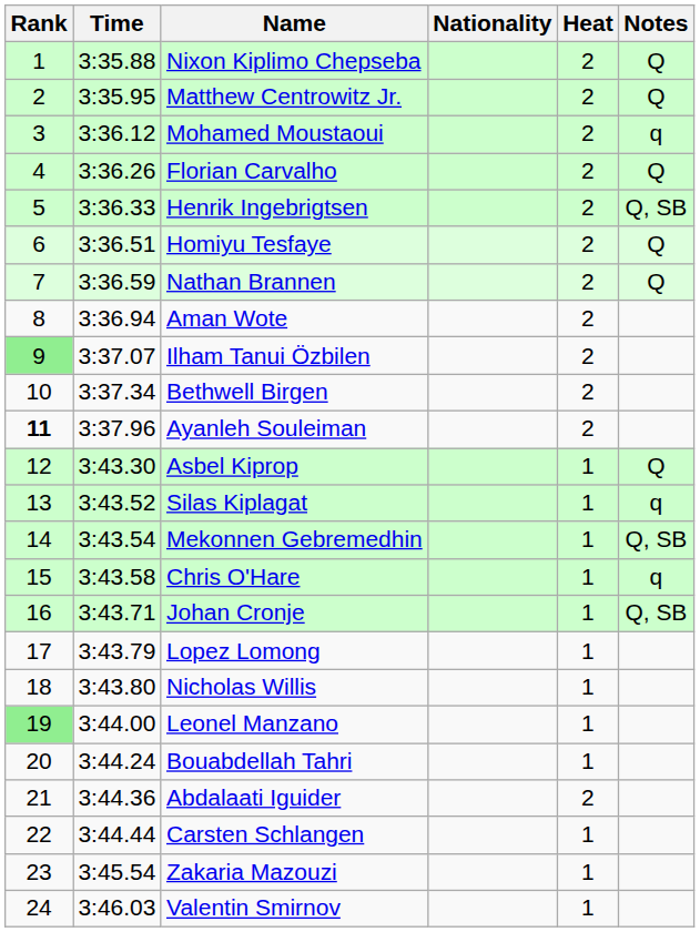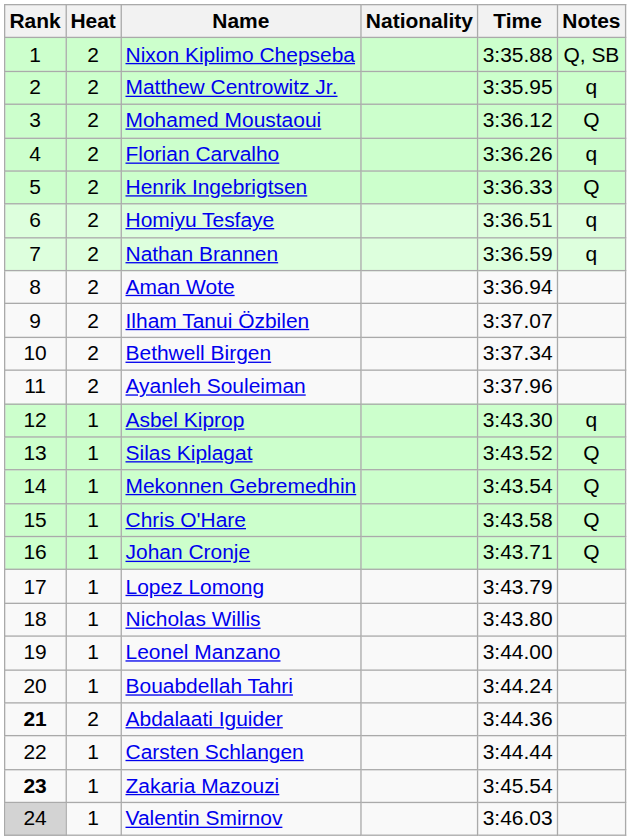 <table class="wikitable sortable" style="text-align:center">
 <tr>
 <th>Rank</th>
-<th>Time</th>
+<th>Heat</th>
 <th>Name</th>
 <th>Nationality</th>
-<th>Heat</th>
+<th>Time</th>
 <th>Notes</th>
 </tr>
 <tr bgcolor=ccffcc>
 <td>1</td>
-<td>3:35.88</td>
+<td>2</td>
 <td align=left><a href='#'>Nixon Kiplimo Chepseba</a></td>
 <td align=left></td>
+<td>3:35.88</td>
+<td>Q, SB</td>
+</tr>
+<tr bgcolor=ccffcc>
 <td>2</td>
+<td>2</td>
+<td align=left><a href='#'>Matthew Centrowitz Jr.</a></td>
+<td align=left></td>
+<td>3:35.95</td>
+<td>q</td>
+</tr>
+<tr bgcolor=ccffcc>
+<td>3</td>
+<td>2</td>
+<td align=left><a href='#'>Mohamed Moustaoui</a></td>
+<td align=left></td>
+<td>3:36.12</td>
 <td>Q</td>
 </tr>
 <tr bgcolor=ccffcc>
+<td>4</td>
 <td>2</td>
-<td>3:35.95</td>
-<td align=left><a href='#'>Matthew Centrowitz Jr.</a></td>
+<td align=left><a href='#'>Florian Carvalho</a></td>
 <td align=left></td>
-<td>2</td>
-<td>Q</td>
-</tr>
-<tr bgcolor=ccffcc>
-<td>3</td>
-<td>3:36.12</td>
-<td align=left><a href='#'>Mohamed Moustaoui</a></td>
-<td align=left></td>
-<td>2</td>
+<td>3:36.26</td>
 <td>q</td>
 </tr>
 <tr bgcolor=ccffcc>
-<td>4</td>
-<td>3:36.26</td>
-<td align=left><a href='#'>Florian Carvalho</a></td>
-<td align=left></td>
+<td>5</td>
 <td>2</td>
-<td>Q</td>
-</tr>
-<tr bgcolor=ccffcc>
-<td>5</td>
-<td>3:36.33</td>
 <td align=left><a href='#'>Henrik Ingebrigtsen</a></td>
 <td align=left></td>
-<td>2</td>
-<td>Q, SB</td>
+<td>3:36.33</td>
+<td>Q</td>
 </tr>
 <tr bgcolor=ddffdd>
 <td>6</td>
-<td>3:36.51</td>
+<td>2</td>
 <td align=left><a href='#'>Homiyu Tesfaye</a></td>
 <td align=left></td>
-<td>2</td>
-<td>Q</td>
+<td>3:36.51</td>
+<td>q</td>
 </tr>
 <tr bgcolor=ddffdd>
 <td>7</td>
-<td>3:36.59</td>
+<td>2</td>
 <td align=left><a href='#'>Nathan Brannen</a></td>
 <td align=left></td>
-<td>2</td>
-<td>Q</td>
+<td>3:36.59</td>
+<td>q</td>
 </tr>
 <tr>
 <td>8</td>
-<td>3:36.94</td>
+<td>2</td>
 <td align=left><a href='#'>Aman Wote</a></td>
 <td align=left></td>
-<td>2</td>
+<td>3:36.94</td>
 <td></td>
 </tr>
 <tr>
-<td style="background: lightgreen;">9</td>
-<td>3:37.07</td>
+<td>9</td>
+<td>2</td>
 <td align=left><a href='#'>Ilham Tanui Özbilen</a></td>
 <td align=left></td>
-<td>2</td>
+<td>3:37.07</td>
 <td></td>
 </tr>
 <tr>
 <td>10</td>
-<td>3:37.34</td>
+<td>2</td>
 <td align=left><a href='#'>Bethwell Birgen</a></td>
 <td align=left></td>
-<td>2</td>
+<td>3:37.34</td>
 <td></td>
 </tr>
 <tr>
-<td><strong>11</strong></td>
-<td>3:37.96</td>
+<td>11</td>
+<td>2</td>
 <td align=left><a href='#'>Ayanleh Souleiman</a></td>
 <td align=left></td>
-<td>2</td>
+<td>3:37.96</td>
 <td></td>
 </tr>
 <tr bgcolor=ccffcc>
 <td>12</td>
-<td>3:43.30</td>
+<td>1</td>
 <td align=left><a href='#'>Asbel Kiprop</a></td>
 <td align=left></td>
+<td>3:43.30</td>
+<td>q</td>
+</tr>
+<tr bgcolor=ccffcc>
+<td>13</td>
 <td>1</td>
+<td align=left><a href='#'>Silas Kiplagat</a></td>
+<td align=left></td>
+<td>3:43.52</td>
 <td>Q</td>
 </tr>
 <tr bgcolor=ccffcc>
-<td>13</td>
-<td>3:43.52</td>
-<td align=left><a href='#'>Silas Kiplagat</a></td>
-<td align=left></td>
+<td>14</td>
 <td>1</td>
-<td>q</td>
-</tr>
-<tr bgcolor=ccffcc>
-<td>14</td>
-<td>3:43.54</td>
 <td align=left><a href='#'>Mekonnen Gebremedhin</a></td>
 <td align=left></td>
-<td>1</td>
-<td>Q, SB</td>
+<td>3:43.54</td>
+<td>Q</td>
 </tr>
 <tr bgcolor=ccffcc>
 <td>15</td>
-<td>3:43.58</td>
+<td>1</td>
 <td align=left><a href='#'>Chris O'Hare</a></td>
 <td align=left></td>
-<td>1</td>
-<td>q</td>
+<td>3:43.58</td>
+<td>Q</td>
 </tr>
 <tr bgcolor=ccffcc>
 <td>16</td>
-<td>3:43.71</td>
+<td>1</td>
 <td align=left><a href='#'>Johan Cronje</a></td>
 <td align=left></td>
-<td>1</td>
-<td>Q, SB</td>
+<td>3:43.71</td>
+<td>Q</td>
 </tr>
 <tr>
 <td>17</td>
-<td>3:43.79</td>
+<td>1</td>
 <td align=left><a href='#'>Lopez Lomong</a></td>
 <td align=left></td>
-<td>1</td>
+<td>3:43.79</td>
 <td></td>
 </tr>
 <tr>
 <td>18</td>
-<td>3:43.80</td>
+<td>1</td>
 <td align=left><a href='#'>Nicholas Willis</a></td>
 <td align=left></td>
-<td>1</td>
+<td>3:43.80</td>
 <td></td>
 </tr>
 <tr>
-<td style="background: lightgreen;">19</td>
-<td>3:44.00</td>
+<td>19</td>
+<td>1</td>
 <td align=left><a href='#'>Leonel Manzano</a></td>
 <td align=left></td>
-<td>1</td>
+<td>3:44.00</td>
 <td></td>
 </tr>
 <tr>
 <td>20</td>
-<td>3:44.24</td>
+<td>1</td>
 <td align=left><a href='#'>Bouabdellah Tahri</a></td>
 <td align=left></td>
-<td>1</td>
+<td>3:44.24</td>
 <td></td>
 </tr>
 <tr>
-<td>21</td>
-<td>3:44.36</td>
+<td><strong>21</strong></td>
+<td>2</td>
 <td align=left><a href='#'>Abdalaati Iguider</a></td>
 <td align=left></td>
-<td>2</td>
+<td>3:44.36</td>
 <td></td>
 </tr>
 <tr>
 <td>22</td>
-<td>3:44.44</td>
+<td>1</td>
 <td align=left><a href='#'>Carsten Schlangen</a></td>
 <td align=left></td>
-<td>1</td>
+<td>3:44.44</td>
 <td></td>
 </tr>
 <tr>
-<td>23</td>
-<td>3:45.54</td>
+<td><strong>23</strong></td>
+<td>1</td>
 <td align=left><a href='#'>Zakaria Mazouzi</a></td>
 <td align=left></td>
-<td>1</td>
+<td>3:45.54</td>
 <td></td>
 </tr>
 <tr>
-<td>24</td>
-<td>3:46.03</td>
+<td style="background: lightgrey;">24</td>
+<td>1</td>
 <td align=left><a href='#'>Valentin Smirnov</a></td>
 <td align=left></td>
-<td>1</td>
+<td>3:46.03</td>
 <td></td>
 </tr>
 </table>
